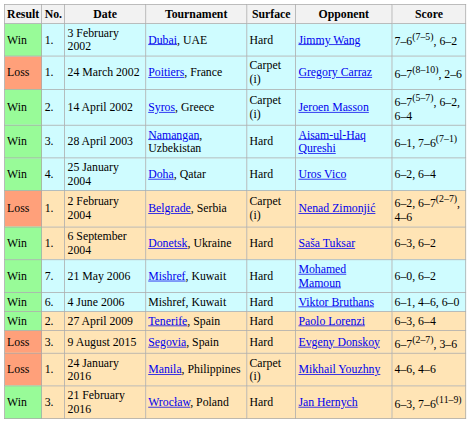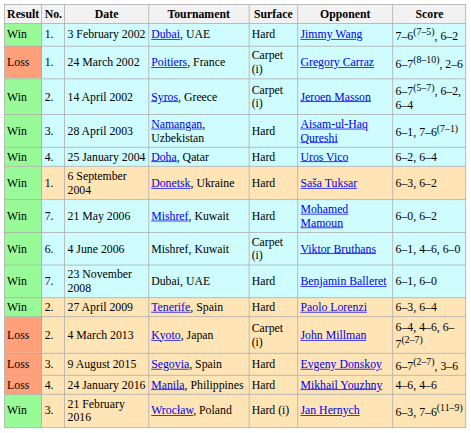 <table class="wikitable" style=font-size:97%>
 <tr>
 <th>Result</th>
 <th>No.</th>
 <th>Date</th>
 <th>Tournament</th>
 <th>Surface</th>
 <th>Opponent</th>
 <th>Score</th>
 </tr>
 <tr bgcolor=cffcff>
 <td style="background:#98fb98;">Win</td>
 <td>1.</td>
 <td>3 February 2002</td>
 <td><a href='#'>Dubai</a>, UAE</td>
 <td>Hard</td>
 <td> <a href='#'>Jimmy Wang</a></td>
 <td>7–6<sup>(7–5)</sup>, 6–2</td>
 </tr>
 <tr bgcolor=cffcff>
 <td style="background:#ffa07a;">Loss</td>
 <td>1.</td>
 <td>24 March 2002</td>
 <td><a href='#'>Poitiers</a>, France</td>
 <td>Carpet (i)</td>
 <td> <a href='#'>Gregory Carraz</a></td>
 <td>6–7<sup>(8–10)</sup>, 2–6</td>
 </tr>
 <tr bgcolor=cffcff>
 <td style="background:#98fb98;">Win</td>
 <td>2.</td>
 <td>14 April 2002</td>
 <td><a href='#'>Syros</a>, Greece</td>
 <td>Carpet (i)</td>
 <td> <a href='#'>Jeroen Masson</a></td>
 <td>6–7<sup>(5–7)</sup>, 6–2, 6–4</td>
 </tr>
 <tr bgcolor=cffcff>
 <td style="background:#98fb98;">Win</td>
 <td>3.</td>
 <td>28 April 2003</td>
 <td><a href='#'>Namangan</a>, Uzbekistan</td>
 <td>Hard</td>
 <td> <a href='#'>Aisam-ul-Haq Qureshi</a></td>
 <td>6–1, 7–6<sup>(7–1)</sup></td>
 </tr>
 <tr bgcolor=cffcff>
 <td style="background:#98fb98;">Win</td>
 <td>4.</td>
 <td>25 January 2004</td>
 <td><a href='#'>Doha</a>, Qatar</td>
 <td>Hard</td>
 <td> <a href='#'>Uros Vico</a></td>
 <td>6–2, 6–4</td>
 </tr>
 <tr bgcolor=moccasin>
-<td style="background:#ffa07a;">Loss</td>
-<td>1.</td>
-<td>2 February 2004</td>
-<td><a href='#'>Belgrade</a>, Serbia</td>
-<td>Carpet (i)</td>
-<td> <a href='#'>Nenad Zimonjić</a></td>
-<td>6–2, 6–7<sup>(2–7)</sup>, 4–6</td>
-</tr>
-<tr bgcolor=moccasin>
 <td style="background:#98fb98;">Win</td>
 <td>1.</td>
 <td>6 September 2004</td>
 <td><a href='#'>Donetsk</a>, Ukraine</td>
 <td>Hard</td>
 <td> <a href='#'>Saša Tuksar</a></td>
 <td>6–3, 6–2</td>
 </tr>
 <tr bgcolor=cffcff>
 <td style="background:#98fb98;">Win</td>
 <td>7.</td>
 <td>21 May 2006</td>
 <td><a href='#'>Mishref</a>, Kuwait</td>
 <td>Hard</td>
 <td> <a href='#'>Mohamed Mamoun</a></td>
 <td>6–0, 6–2</td>
 </tr>
 <tr bgcolor=cffcff>
 <td style="background:#98fb98;">Win</td>
 <td>6.</td>
 <td>4 June 2006</td>
 <td>Mishref, Kuwait</td>
-<td>Hard</td>
+<td>Carpet (i)</td>
 <td> <a href='#'>Viktor Bruthans</a></td>
 <td>6–1, 4–6, 6–0</td>
+</tr>
+<tr bgcolor=cffcff>
+<td style="background:#98fb98;">Win</td>
+<td>7.</td>
+<td>23 November 2008</td>
+<td>Dubai, UAE</td>
+<td>Hard</td>
+<td> <a href='#'>Benjamin Balleret</a></td>
+<td>6–1, 6–0</td>
 </tr>
 <tr bgcolor=moccasin>
 <td style="background:#98fb98;">Win</td>
 <td>2.</td>
 <td>27 April 2009</td>
 <td><a href='#'>Tenerife</a>, Spain</td>
 <td>Hard</td>
 <td> <a href='#'>Paolo Lorenzi</a></td>
 <td>6–3, 6–4</td>
 </tr>
 <tr bgcolor=moccasin>
 <td style="background:#ffa07a;">Loss</td>
+<td>2.</td>
+<td>4 March 2013</td>
+<td><a href='#'>Kyoto</a>, Japan</td>
+<td>Carpet (i)</td>
+<td> <a href='#'>John Millman</a></td>
+<td>6–4, 4–6, 6–7<sup>(2–7)</sup></td>
+</tr>
+<tr bgcolor=moccasin>
+<td style="background:#ffa07a;">Loss</td>
 <td>3.</td>
 <td>9 August 2015</td>
 <td><a href='#'>Segovia</a>, Spain</td>
 <td>Hard</td>
 <td> <a href='#'>Evgeny Donskoy</a></td>
 <td>6–7<sup>(2–7)</sup>, 3–6</td>
 </tr>
 <tr bgcolor=moccasin>
 <td style="background:#ffa07a;">Loss</td>
-<td>1.</td>
+<td>4.</td>
 <td>24 January 2016</td>
 <td><a href='#'>Manila</a>, Philippines</td>
-<td>Carpet (i)</td>
+<td>Hard</td>
 <td> <a href='#'>Mikhail Youzhny</a></td>
 <td>4–6, 4–6</td>
 </tr>
 <tr bgcolor=moccasin>
 <td style="background:#98fb98;">Win</td>
 <td>3.</td>
 <td>21 February 2016</td>
 <td><a href='#'>Wrocław</a>, Poland</td>
-<td>Hard</td>
+<td>Hard (i)</td>
 <td> <a href='#'>Jan Hernych</a></td>
 <td>6–3, 7–6<sup>(11–9)</sup></td>
 </tr>
 </table>
